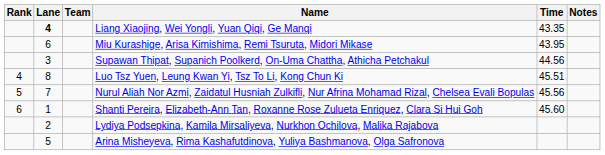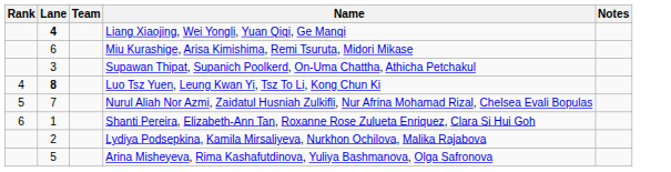 <table class="wikitable sortable" style="text-align:center;font-size:95%">
 <tr>
 <th>Rank</th>
 <th>Lane</th>
 <th>Team</th>
 <th>Name</th>
-<th>Time</th>
 <th>Notes</th>
 </tr>
 <tr>
 <td></td>
 <td><strong>4</strong></td>
 <td align=left></td>
 <td align=left><a href='#'>Liang Xiaojing</a>, <a href='#'>Wei Yongli</a>, <a href='#'>Yuan Qiqi</a>, <a href='#'>Ge Manqi</a></td>
-<td>43.35</td>
 <td></td>
 </tr>
 <tr>
 <td></td>
 <td>6</td>
 <td align=left></td>
 <td align=left><a href='#'>Miu Kurashige</a>, <a href='#'>Arisa Kimishima</a>, <a href='#'>Remi Tsuruta</a>, <a href='#'>Midori Mikase</a></td>
-<td>43.95</td>
 <td></td>
 </tr>
 <tr>
 <td></td>
 <td>3</td>
 <td align=left></td>
 <td align=left><a href='#'>Supawan Thipat</a>, <a href='#'>Supanich Poolkerd</a>, <a href='#'>On-Uma Chattha</a>, <a href='#'>Athicha Petchakul</a></td>
-<td>44.56</td>
 <td></td>
 </tr>
 <tr>
 <td>4</td>
-<td>8</td>
+<td><strong>8</strong></td>
 <td align=left></td>
 <td align=left><a href='#'>Luo Tsz Yuen</a>, <a href='#'>Leung Kwan Yi</a>, <a href='#'>Tsz To Li</a>, <a href='#'>Kong Chun Ki</a></td>
-<td>45.51</td>
 <td></td>
 </tr>
 <tr>
 <td>5</td>
 <td>7</td>
 <td align=left></td>
 <td align=left><a href='#'>Nurul Aliah Nor Azmi</a>, <a href='#'>Zaidatul Husniah Zulkifli</a>, <a href='#'>Nur Afrina Mohamad Rizal</a>, <a href='#'>Chelsea Evali Bopulas</a></td>
-<td>45.56</td>
 <td></td>
 </tr>
 <tr>
 <td>6</td>
 <td>1</td>
 <td align=left></td>
 <td align=left><a href='#'>Shanti Pereira</a>, <a href='#'>Elizabeth-Ann Tan</a>, <a href='#'>Roxanne Rose Zulueta Enriquez</a>, <a href='#'>Clara Si Hui Goh</a></td>
-<td>45.60</td>
 <td></td>
 </tr>
 <tr>
 <td></td>
 <td>2</td>
 <td align=left></td>
 <td align=left><a href='#'>Lydiya Podsepkina</a>, <a href='#'>Kamila Mirsaliyeva</a>, <a href='#'>Nurkhon Ochilova</a>, <a href='#'>Malika Rajabova</a></td>
 <td></td>
-<td></td>
 </tr>
 <tr>
 <td></td>
 <td>5</td>
 <td align=left></td>
 <td align=left><a href='#'>Arina Misheyeva</a>, <a href='#'>Rima Kashafutdinova</a>, <a href='#'>Yuliya Bashmanova</a>, <a href='#'>Olga Safronova</a></td>
 <td></td>
-<td></td>
 </tr>
 </table>
